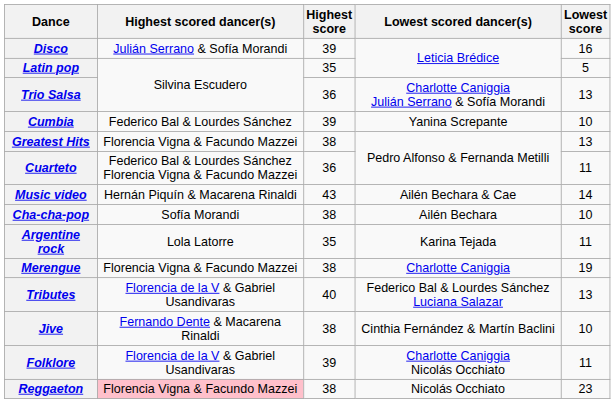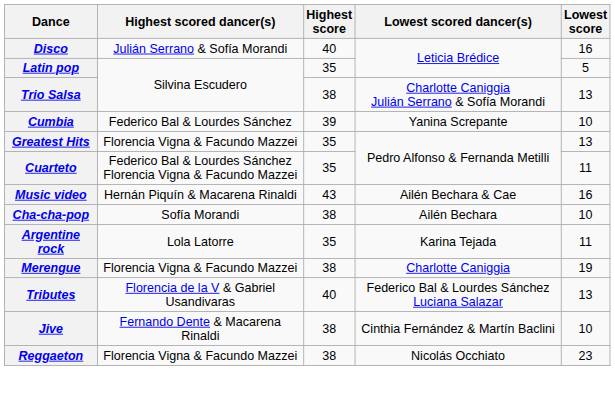 <table class="wikitable sortable" style="text-align:center; font-size:90%;">
 <tr>
 <th width="100">Dance</th>
 <th width="230" class="sortable">Highest scored dancer(s)</th>
 <th width="40">Highest score</th>
 <th width="230" class="sortable">Lowest scored dancer(s)</th>
 <th width="40">Lowest score</th>
 </tr>
 <tr>
 <th><em><a href='#'>Disco</a></em></th>
 <td><a href='#'>Julián Serrano</a> & Sofía Morandi</td>
-<td>39</td>
+<td>40</td>
 <td rowspan="2"><a href='#'>Leticia Brédice</a></td>
 <td>16</td>
 </tr>
 <tr>
 <th><em><a href='#'>Latin pop</a></em></th>
 <td rowspan="2">Silvina Escudero</td>
 <td>35</td>
 <td>5</td>
 </tr>
 <tr>
 <th><em><a href='#'>Trio Salsa</a></em></th>
-<td>36</td>
+<td>38</td>
 <td><a href='#'>Charlotte Caniggia</a><br><a href='#'>Julián Serrano</a> & Sofía Morandi</td>
 <td>13</td>
 </tr>
 <tr>
 <th><em><a href='#'>Cumbia</a></em></th>
 <td>Federico Bal & Lourdes Sánchez</td>
 <td>39</td>
 <td>Yanina Screpante</td>
 <td>10</td>
 </tr>
 <tr>
 <th><em><a href='#'>Greatest Hits</a></em></th>
 <td>Florencia Vigna & Facundo Mazzei</td>
-<td>38</td>
+<td>35</td>
 <td rowspan="2">Pedro Alfonso & Fernanda Metilli</td>
 <td>13</td>
 </tr>
 <tr>
 <th><em><a href='#'>Cuarteto</a></em></th>
 <td>Federico Bal & Lourdes Sánchez<br>Florencia Vigna & Facundo Mazzei</td>
-<td>36</td>
+<td>35</td>
 <td>11</td>
 </tr>
 <tr>
 <th><em><a href='#'>Music video</a></em></th>
 <td>Hernán Piquín & Macarena Rinaldi</td>
 <td>43</td>
 <td>Ailén Bechara & Cae</td>
-<td>14</td>
+<td>16</td>
 </tr>
 <tr>
 <th><em><a href='#'>Cha-cha-pop</a></em></th>
 <td>Sofía Morandi</td>
 <td>38</td>
 <td>Ailén Bechara</td>
 <td>10</td>
 </tr>
 <tr>
 <th><em><a href='#'>Argentine rock</a></em></th>
 <td>Lola Latorre</td>
 <td>35</td>
 <td>Karina Tejada</td>
 <td>11</td>
 </tr>
 <tr>
 <th><em><a href='#'>Merengue</a></em></th>
 <td>Florencia Vigna & Facundo Mazzei</td>
 <td>38</td>
 <td><a href='#'>Charlotte Caniggia</a></td>
 <td>19</td>
 </tr>
 <tr>
 <th><em><a href='#'>Tributes</a></em></th>
 <td><a href='#'>Florencia de la V</a> & Gabriel Usandivaras</td>
 <td>40</td>
 <td>Federico Bal & Lourdes Sánchez<br><a href='#'>Luciana Salazar</a></td>
 <td>13</td>
 </tr>
 <tr>
 <th><em><a href='#'>Jive</a></em></th>
 <td><a href='#'>Fernando Dente</a> & Macarena Rinaldi</td>
 <td>38</td>
 <td>Cinthia Fernández & Martín Baclini</td>
 <td>10</td>
 </tr>
 <tr>
-<th><em><a href='#'>Folklore</a></em></th>
-<td><a href='#'>Florencia de la V</a> & Gabriel Usandivaras</td>
-<td>39</td>
-<td><a href='#'>Charlotte Caniggia</a><br>Nicolás Occhiato</td>
-<td>11</td>
-</tr>
-<tr>
 <th><em><a href='#'>Reggaeton</a></em></th>
-<td style="background: pink;">Florencia Vigna & Facundo Mazzei</td>
+<td>Florencia Vigna & Facundo Mazzei</td>
 <td>38</td>
 <td>Nicolás Occhiato</td>
 <td>23</td>
 </tr>
 </table>
